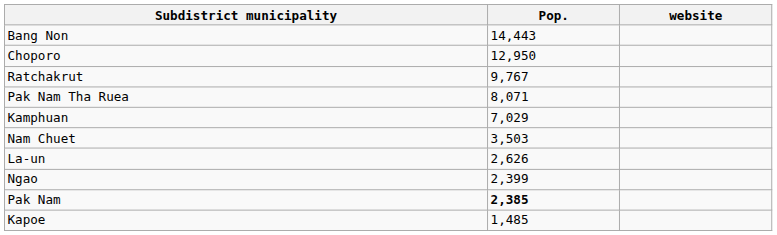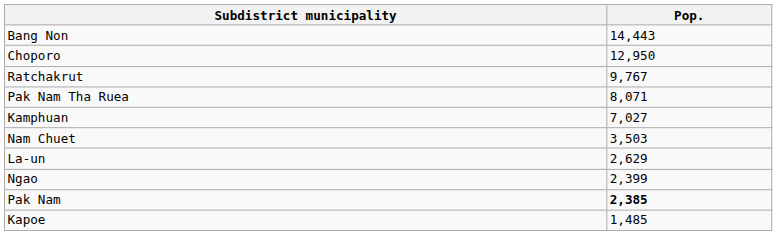 <table class="wikitable" style="width:50%;">
 <tr>
 <th>Subdistrict municipality</th>
 <th>Pop.</th>
-<th>website</th>
 </tr>
 <tr>
 <td>Bang Non</td>
 <td>14,443</td>
-<td></td>
 </tr>
 <tr>
 <td>Choporo</td>
 <td>12,950</td>
-<td></td>
 </tr>
 <tr>
 <td>Ratchakrut</td>
 <td>9,767</td>
-<td></td>
 </tr>
 <tr>
 <td>Pak Nam Tha Ruea</td>
 <td>8,071</td>
-<td></td>
 </tr>
 <tr>
 <td>Kamphuan</td>
-<td>7,029</td>
-<td></td>
+<td>7,027</td>
 </tr>
 <tr>
 <td>Nam Chuet</td>
 <td>3,503</td>
-<td></td>
 </tr>
 <tr>
 <td>La-un</td>
-<td>2,626</td>
-<td></td>
+<td>2,629</td>
 </tr>
 <tr>
 <td>Ngao</td>
 <td>2,399</td>
-<td></td>
 </tr>
 <tr>
 <td>Pak Nam</td>
 <td><strong>2,385</strong></td>
-<td></td>
 </tr>
 <tr>
 <td>Kapoe</td>
 <td>1,485</td>
-<td></td>
 </tr>
 </table>
